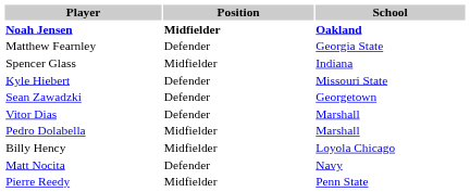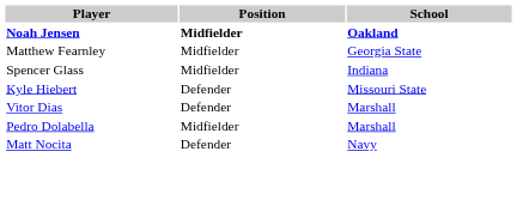 <table style="width:600px" "border:'1' 'solid' 'gray' ">
 <tr>
 <th bgcolor="#CCCCCC" style="width:23%">Player</th>
 <th bgcolor="#CCCCCC" style="width:22%"><strong>Position</strong></th>
 <th bgcolor="#CCCCCC" style="width:22%"><strong>School</strong></th>
 </tr>
 <tr>
 <td><strong><a href='#'>Noah Jensen</a></strong></td>
 <td><strong>Midfielder</strong></td>
 <td><strong><a href='#'>Oakland</a></strong></td>
 </tr>
 <tr>
 <td>Matthew Fearnley</td>
-<td>Defender</td>
+<td>Midfielder</td>
 <td><a href='#'>Georgia State</a></td>
 </tr>
 <tr>
 <td>Spencer Glass</td>
 <td>Midfielder</td>
 <td><a href='#'>Indiana</a></td>
 </tr>
 <tr>
 <td><a href='#'>Kyle Hiebert</a></td>
 <td>Defender</td>
 <td><a href='#'>Missouri State</a></td>
 </tr>
 <tr>
-<td><a href='#'>Sean Zawadzki</a></td>
-<td>Defender</td>
-<td><a href='#'>Georgetown</a></td>
-</tr>
-<tr>
 <td><a href='#'>Vitor Dias</a></td>
 <td>Defender</td>
 <td><a href='#'>Marshall</a></td>
 </tr>
 <tr>
 <td><a href='#'>Pedro Dolabella</a></td>
 <td>Midfielder</td>
 <td><a href='#'>Marshall</a></td>
 </tr>
 <tr>
-<td>Billy Hency</td>
-<td>Midfielder</td>
-<td><a href='#'>Loyola Chicago</a></td>
-</tr>
-<tr>
 <td><a href='#'>Matt Nocita</a></td>
 <td>Defender</td>
 <td><a href='#'>Navy</a></td>
 </tr>
-<tr>
-<td><a href='#'>Pierre Reedy</a></td>
-<td>Midfielder</td>
-<td><a href='#'>Penn State</a></td>
-</tr>
 </table>
